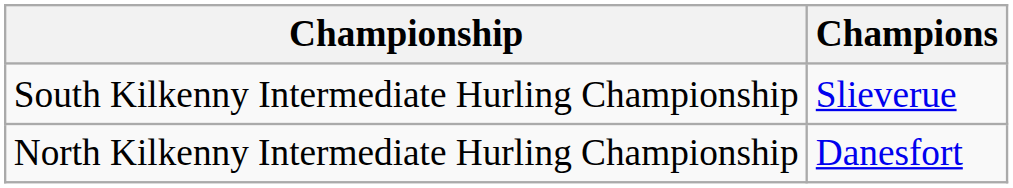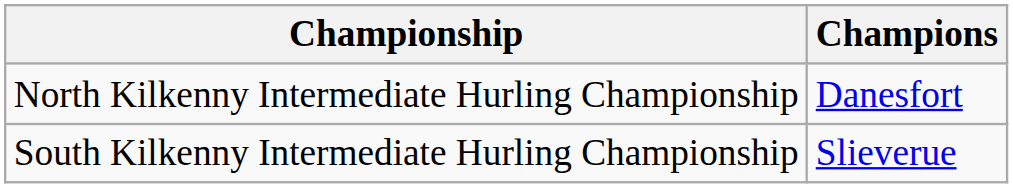 <table class="wikitable">
 <tr>
 <th>Championship</th>
 <th>Champions</th>
 </tr>
 <tr>
+<td>North Kilkenny Intermediate Hurling Championship</td>
+<td><a href='#'>Danesfort</a></td>
+</tr>
+<tr>
 <td>South Kilkenny Intermediate Hurling Championship</td>
 <td><a href='#'>Slieverue</a></td>
 </tr>
-<tr>
-<td>North Kilkenny Intermediate Hurling Championship</td>
-<td><a href='#'>Danesfort</a></td>
-</tr>
 </table>
